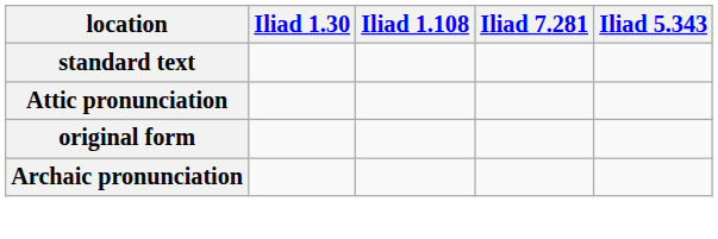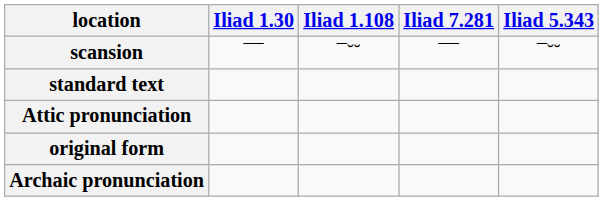 <table class="wikitable" style="text-align: center;">
 <tr>
 <th>location</th>
 <th><a href='#'>Iliad 1.30</a></th>
 <th><a href='#'>Iliad 1.108</a></th>
 <th><a href='#'>Iliad 7.281</a></th>
 <th><a href='#'>Iliad 5.343</a></th>
+</tr>
+<tr>
+<th>scansion</th>
+<td>¯¯</td>
+<td>¯˘˘</td>
+<td>¯¯</td>
+<td>¯˘˘</td>
 </tr>
 <tr>
 <th>standard text</th>
 <td></td>
 <td></td>
 <td></td>
 <td></td>
 </tr>
 <tr>
 <th>Attic pronunciation</th>
 <td></td>
 <td></td>
 <td></td>
 <td></td>
 </tr>
 <tr>
 <th>original form</th>
 <td></td>
 <td></td>
 <td></td>
 <td></td>
 </tr>
 <tr>
 <th>Archaic pronunciation</th>
 <td></td>
 <td></td>
 <td></td>
 <td></td>
 </tr>
 </table>
